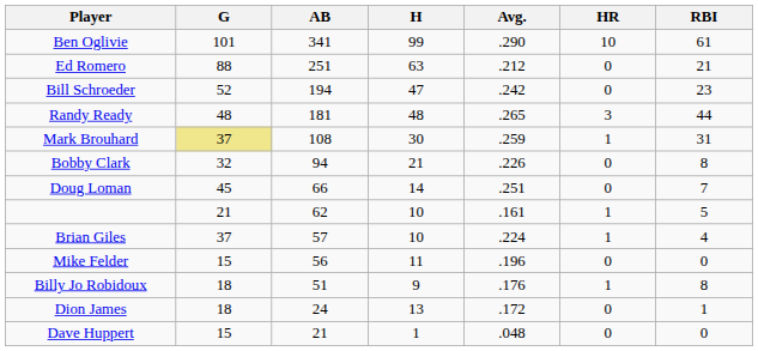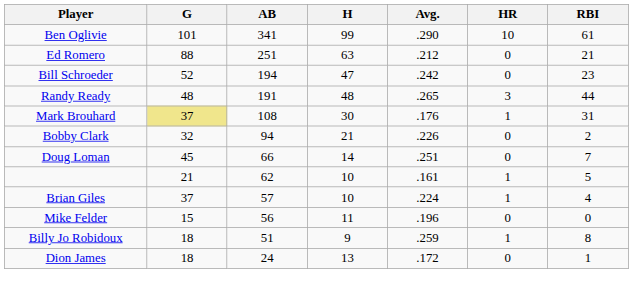 <table class="wikitable sortable">
 <tr>
 <th bgcolor="#DDDDFF" width="16%">Player</th>
 <th bgcolor="#DDDDFF" width="9%">G</th>
 <th bgcolor="#DDDDFF" width="9%">AB</th>
 <th bgcolor="#DDDDFF" width="9%">H</th>
 <th bgcolor="#DDDDFF" width="9%">Avg.</th>
 <th bgcolor="#DDDDFF" width="9%">HR</th>
 <th bgcolor="#DDDDFF" width="9%">RBI</th>
 </tr>
 <tr align="center">
 <td><a href='#'>Ben Oglivie</a></td>
 <td>101</td>
 <td>341</td>
 <td>99</td>
 <td>.290</td>
 <td>10</td>
 <td>61</td>
 </tr>
 <tr align=center>
 <td><a href='#'>Ed Romero</a></td>
 <td>88</td>
 <td>251</td>
 <td>63</td>
 <td>.212</td>
 <td>0</td>
 <td>21</td>
 </tr>
 <tr align=center>
 <td><a href='#'>Bill Schroeder</a></td>
 <td>52</td>
 <td>194</td>
 <td>47</td>
 <td>.242</td>
 <td>0</td>
 <td>23</td>
 </tr>
 <tr align=center>
 <td><a href='#'>Randy Ready</a></td>
 <td>48</td>
-<td>181</td>
+<td>191</td>
 <td>48</td>
 <td>.265</td>
 <td>3</td>
 <td>44</td>
 </tr>
 <tr align=center>
 <td><a href='#'>Mark Brouhard</a></td>
 <td style="background: khaki;">37</td>
 <td>108</td>
 <td>30</td>
-<td>.259</td>
+<td>.176</td>
 <td>1</td>
 <td>31</td>
 </tr>
 <tr align=center>
 <td><a href='#'>Bobby Clark</a></td>
 <td>32</td>
 <td>94</td>
 <td>21</td>
 <td>.226</td>
 <td>0</td>
-<td>8</td>
+<td>2</td>
 </tr>
 <tr align=center>
 <td><a href='#'>Doug Loman</a></td>
 <td>45</td>
 <td>66</td>
 <td>14</td>
 <td>.251</td>
 <td>0</td>
 <td>7</td>
 </tr>
 <tr align=center>
 <td></td>
 <td>21</td>
 <td>62</td>
 <td>10</td>
 <td>.161</td>
 <td>1</td>
 <td>5</td>
 </tr>
 <tr align="center">
 <td><a href='#'>Brian Giles</a></td>
 <td>37</td>
 <td>57</td>
 <td>10</td>
 <td>.224</td>
 <td>1</td>
 <td>4</td>
 </tr>
 <tr align=center>
 <td><a href='#'>Mike Felder</a></td>
 <td>15</td>
 <td>56</td>
 <td>11</td>
 <td>.196</td>
 <td>0</td>
 <td>0</td>
 </tr>
 <tr align=center>
 <td><a href='#'>Billy Jo Robidoux</a></td>
 <td>18</td>
 <td>51</td>
 <td>9</td>
-<td>.176</td>
+<td>.259</td>
 <td>1</td>
 <td>8</td>
 </tr>
 <tr align=center>
 <td><a href='#'>Dion James</a></td>
 <td>18</td>
 <td>24</td>
 <td>13</td>
 <td>.172</td>
 <td>0</td>
 <td>1</td>
 </tr>
-<tr align=center>
-<td><a href='#'>Dave Huppert</a></td>
-<td>15</td>
-<td>21</td>
-<td>1</td>
-<td>.048</td>
-<td>0</td>
-<td>0</td>
-</tr>
 </table>
